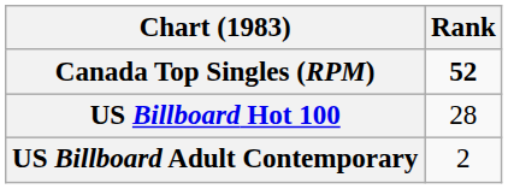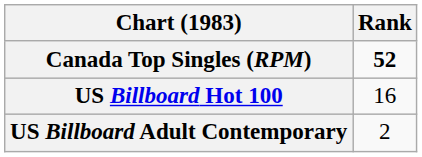 <table class="wikitable sortable plainrowheaders">
 <tr>
 <th scope="col">Chart (1983)</th>
 <th scope="col">Rank</th>
 </tr>
 <tr>
 <th scope="row">Canada Top Singles (<em>RPM</em>)</th>
 <td style="text-align:center;"><strong>52</strong></td>
 </tr>
 <tr>
 <th scope="row">US <a href='#'><em>Billboard</em> Hot 100</a></th>
-<td style="text-align:center;">28</td>
+<td style="text-align:center;">16</td>
 </tr>
 <tr>
 <th scope="row">US <em>Billboard</em> Adult Contemporary</th>
 <td style="text-align:center;">2</td>
 </tr>
 </table>
